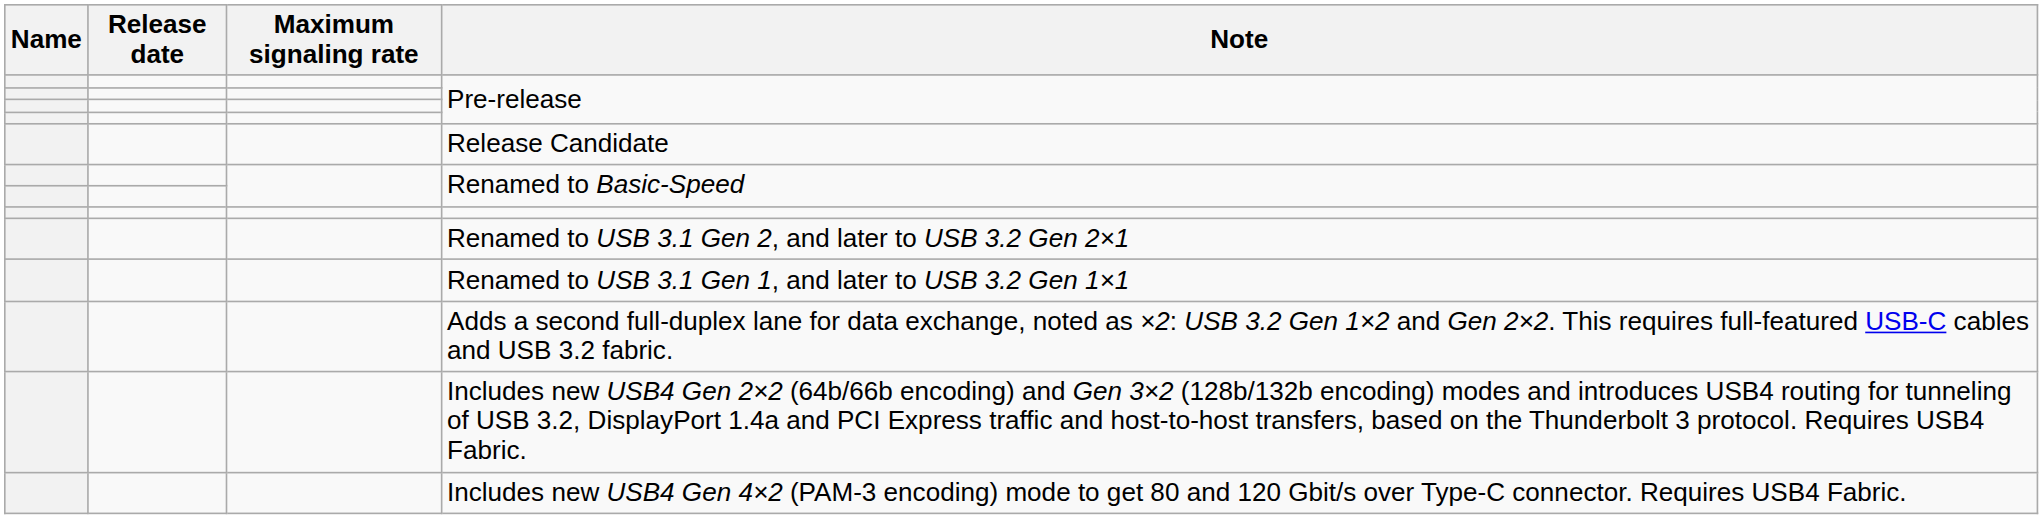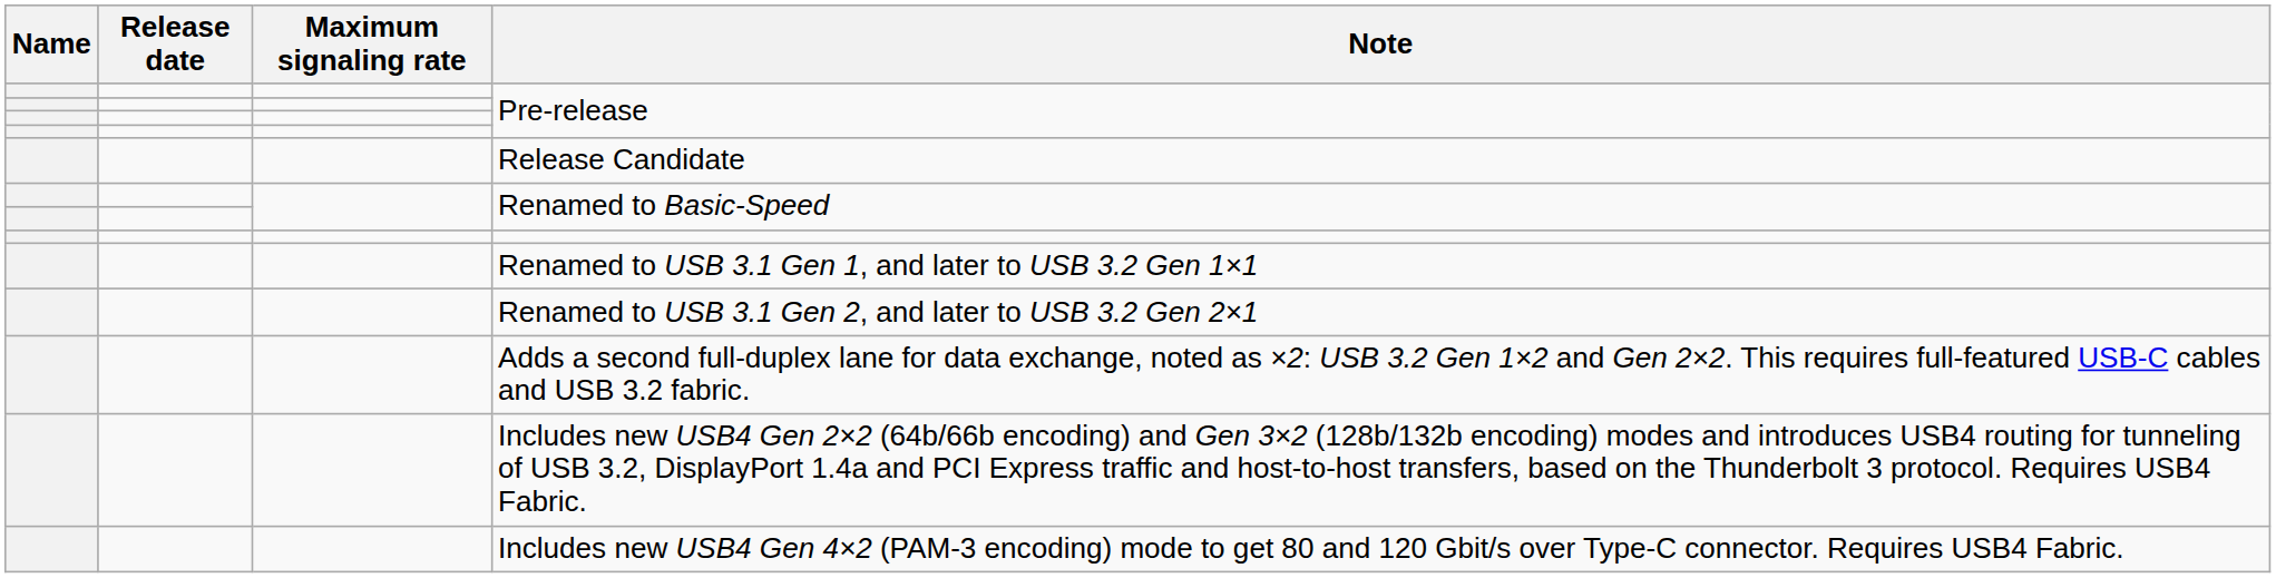 <table class="wikitable sortable">
 <tr>
 <th scope="row">Name</th>
 <th scope="row">Release date</th>
 <th scope="row">Maximum signaling rate</th>
 <th scope="row">Note</th>
 </tr>
 <tr>
 <th scope="row"></th>
 <td></td>
 <td></td>
 <td rowspan="4">Pre-release</td>
 </tr>
 <tr>
 <th scope="row"></th>
 <td></td>
 <td></td>
 </tr>
 <tr>
 <th scope="row"></th>
 <td></td>
 <td></td>
 </tr>
 <tr>
 <th scope="row"></th>
 <td></td>
 <td></td>
 </tr>
 <tr>
 <th scope="row"></th>
 <td></td>
 <td></td>
 <td>Release Candidate</td>
 </tr>
 <tr>
 <th scope="row"></th>
 <td></td>
 <td rowspan=2><br></td>
 <td rowspan="2">Renamed to <em>Basic-Speed</em></td>
 </tr>
 <tr>
 <th scope="row"></th>
 <td></td>
 </tr>
 <tr>
 <th scope="row"></th>
 <td></td>
 <td></td>
 <td></td>
 </tr>
 <tr>
 <th scope="row"></th>
 <td></td>
 <td></td>
-<td>Renamed to <em>USB 3.1 Gen 2</em>, and later to <em>USB 3.2 Gen 2×1</em></td>
+<td>Renamed to <em>USB 3.1 Gen 1</em>, and later to <em>USB 3.2 Gen 1×1</em></td>
 </tr>
 <tr>
 <th scope="row"></th>
 <td></td>
 <td></td>
-<td>Renamed to <em>USB 3.1 Gen 1</em>, and later to <em>USB 3.2 Gen 1×1</em></td>
+<td>Renamed to <em>USB 3.1 Gen 2</em>, and later to <em>USB 3.2 Gen 2×1</em></td>
 </tr>
 <tr>
 <th scope="row"></th>
 <td></td>
 <td></td>
 <td>Adds a second full-duplex lane for data exchange, noted as <em>×2</em>: <em>USB 3.2 Gen 1×2</em> and <em>Gen 2×2</em>. This requires full-featured <a href='#'>USB-C</a> cables and USB 3.2 fabric.</td>
 </tr>
 <tr>
 <th scope="row"></th>
 <td></td>
 <td></td>
 <td>Includes new <em>USB4 Gen 2×2</em> (64b/66b encoding) and <em>Gen 3×2</em> (128b/132b encoding) modes and introduces USB4 routing for tunneling of USB 3.2, DisplayPort 1.4a and PCI Express traffic and host-to-host transfers, based on the Thunderbolt 3 protocol. Requires USB4 Fabric.</td>
 </tr>
 <tr>
 <th scope="row"></th>
 <td></td>
 <td></td>
 <td>Includes new <em>USB4 Gen 4×2</em> (PAM-3 encoding) mode to get 80 and 120 Gbit/s over Type-C connector. Requires USB4 Fabric.</td>
 </tr>
 </table>
